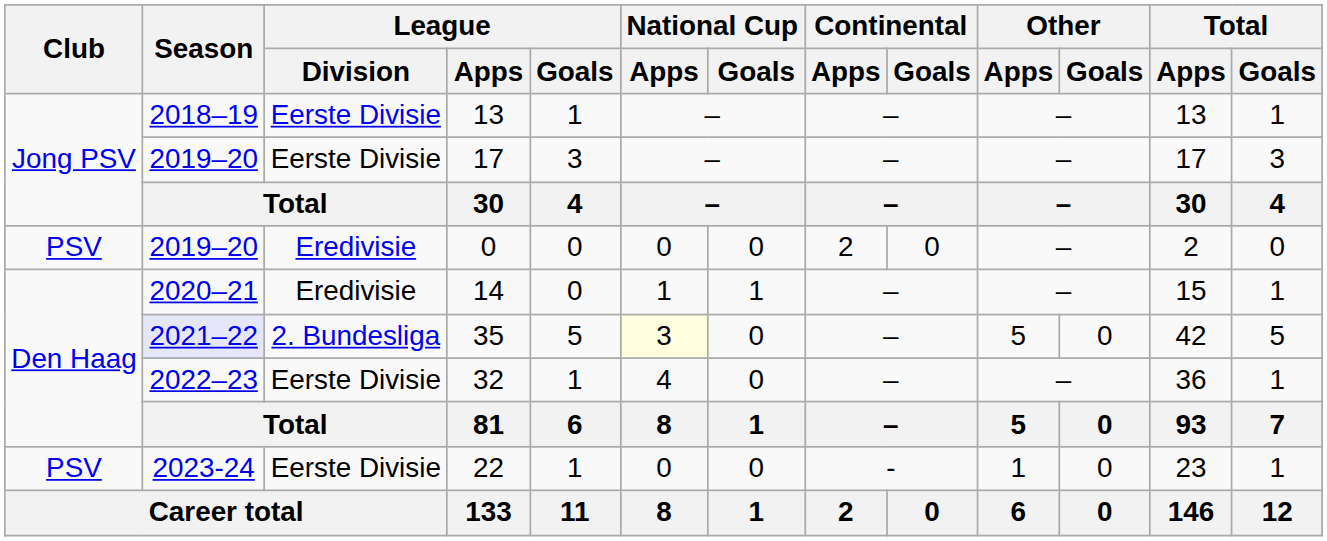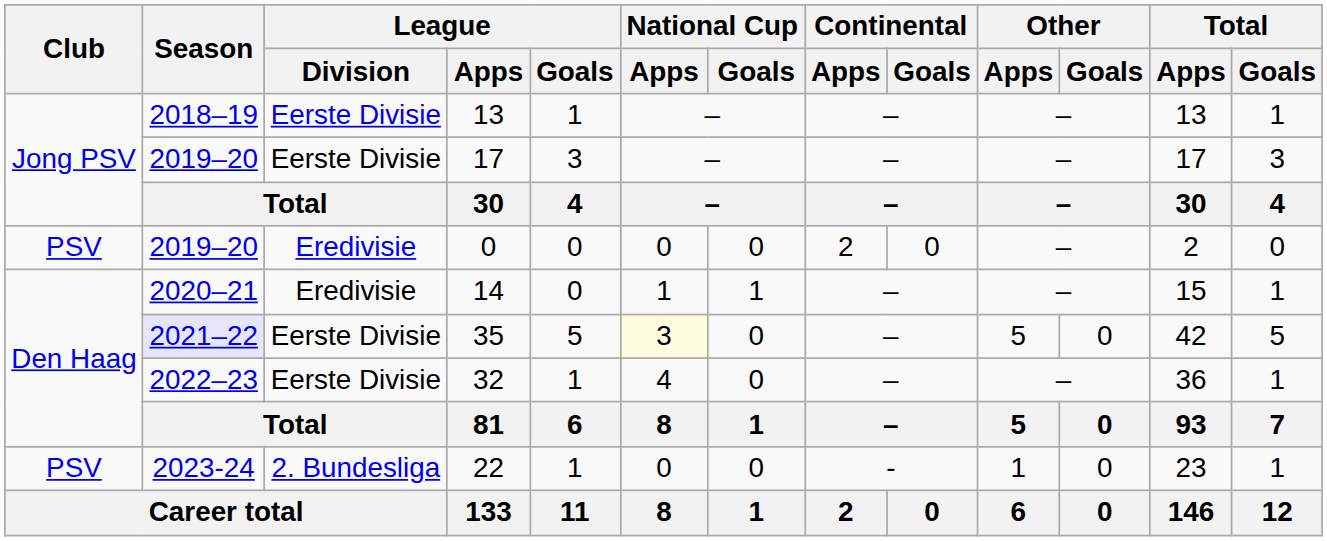 <table class="wikitable" style="text-align:center">
 <tr>
 <th rowspan=2>Club</th>
 <th rowspan=2>Season</th>
 <th colspan=3>League</th>
 <th colspan=2>National Cup</th>
 <th colspan=2>Continental</th>
 <th colspan=2>Other</th>
 <th colspan=2>Total</th>
 </tr>
 <tr>
 <th>Division</th>
 <th>Apps</th>
 <th>Goals</th>
 <th>Apps</th>
 <th>Goals</th>
 <th>Apps</th>
 <th>Goals</th>
 <th>Apps</th>
 <th>Goals</th>
 <th>Apps</th>
 <th>Goals</th>
 </tr>
 <tr>
 <td rowspan=3><a href='#'>Jong PSV</a></td>
 <td><a href='#'>2018–19</a></td>
 <td><a href='#'>Eerste Divisie</a></td>
 <td>13</td>
 <td>1</td>
 <td colspan=2>–</td>
 <td colspan=2>–</td>
 <td colspan=2>–</td>
 <td>13</td>
 <td>1</td>
 </tr>
 <tr>
 <td><a href='#'>2019–20</a></td>
 <td>Eerste Divisie</td>
 <td>17</td>
 <td>3</td>
 <td colspan=2>–</td>
 <td colspan=2>–</td>
 <td colspan=2>–</td>
 <td>17</td>
 <td>3</td>
 </tr>
 <tr>
 <th colspan=2>Total</th>
 <th>30</th>
 <th>4</th>
 <th colspan=2>–</th>
 <th colspan=2>–</th>
 <th colspan=2>–</th>
 <th>30</th>
 <th>4</th>
 </tr>
 <tr>
 <td><a href='#'>PSV</a></td>
 <td><a href='#'>2019–20</a></td>
 <td><a href='#'>Eredivisie</a></td>
 <td>0</td>
 <td>0</td>
 <td>0</td>
 <td>0</td>
 <td>2</td>
 <td>0</td>
 <td colspan=2>–</td>
 <td>2</td>
 <td>0</td>
 </tr>
 <tr>
 <td rowspan=4><a href='#'>Den Haag</a></td>
 <td><a href='#'>2020–21</a></td>
 <td>Eredivisie</td>
 <td>14</td>
 <td>0</td>
 <td>1</td>
 <td>1</td>
 <td colspan=2>–</td>
 <td colspan=2>–</td>
 <td>15</td>
 <td>1</td>
 </tr>
 <tr>
 <td style="background: lavender;"><a href='#'>2021–22</a></td>
-<td><a href='#'>2. Bundesliga</a></td>
+<td>Eerste Divisie</td>
 <td>35</td>
 <td>5</td>
 <td style="background: lightyellow;">3</td>
 <td>0</td>
 <td colspan=2>–</td>
 <td>5</td>
 <td>0</td>
 <td>42</td>
 <td>5</td>
 </tr>
 <tr>
 <td><a href='#'>2022–23</a></td>
 <td>Eerste Divisie</td>
 <td>32</td>
 <td>1</td>
 <td>4</td>
 <td>0</td>
 <td colspan=2>–</td>
 <td colspan=2>–</td>
 <td>36</td>
 <td>1</td>
 </tr>
 <tr>
 <th colspan=2>Total</th>
 <th>81</th>
 <th>6</th>
 <th>8</th>
 <th>1</th>
 <th colspan=2>–</th>
 <th>5</th>
 <th>0</th>
 <th>93</th>
 <th>7</th>
 </tr>
 <tr>
 <td><a href='#'>PSV</a></td>
 <td><a href='#'>2023-24</a></td>
-<td>Eerste Divisie</td>
+<td><a href='#'>2. Bundesliga</a></td>
 <td>22</td>
 <td>1</td>
 <td>0</td>
 <td>0</td>
 <td colspan=2>-</td>
 <td>1</td>
 <td>0</td>
 <td>23</td>
 <td>1</td>
 </tr>
 <tr>
 <th colspan=3>Career total</th>
 <th>133</th>
 <th>11</th>
 <th>8</th>
 <th>1</th>
 <th>2</th>
 <th>0</th>
 <th>6</th>
 <th>0</th>
 <th>146</th>
 <th>12</th>
 </tr>
 </table>
